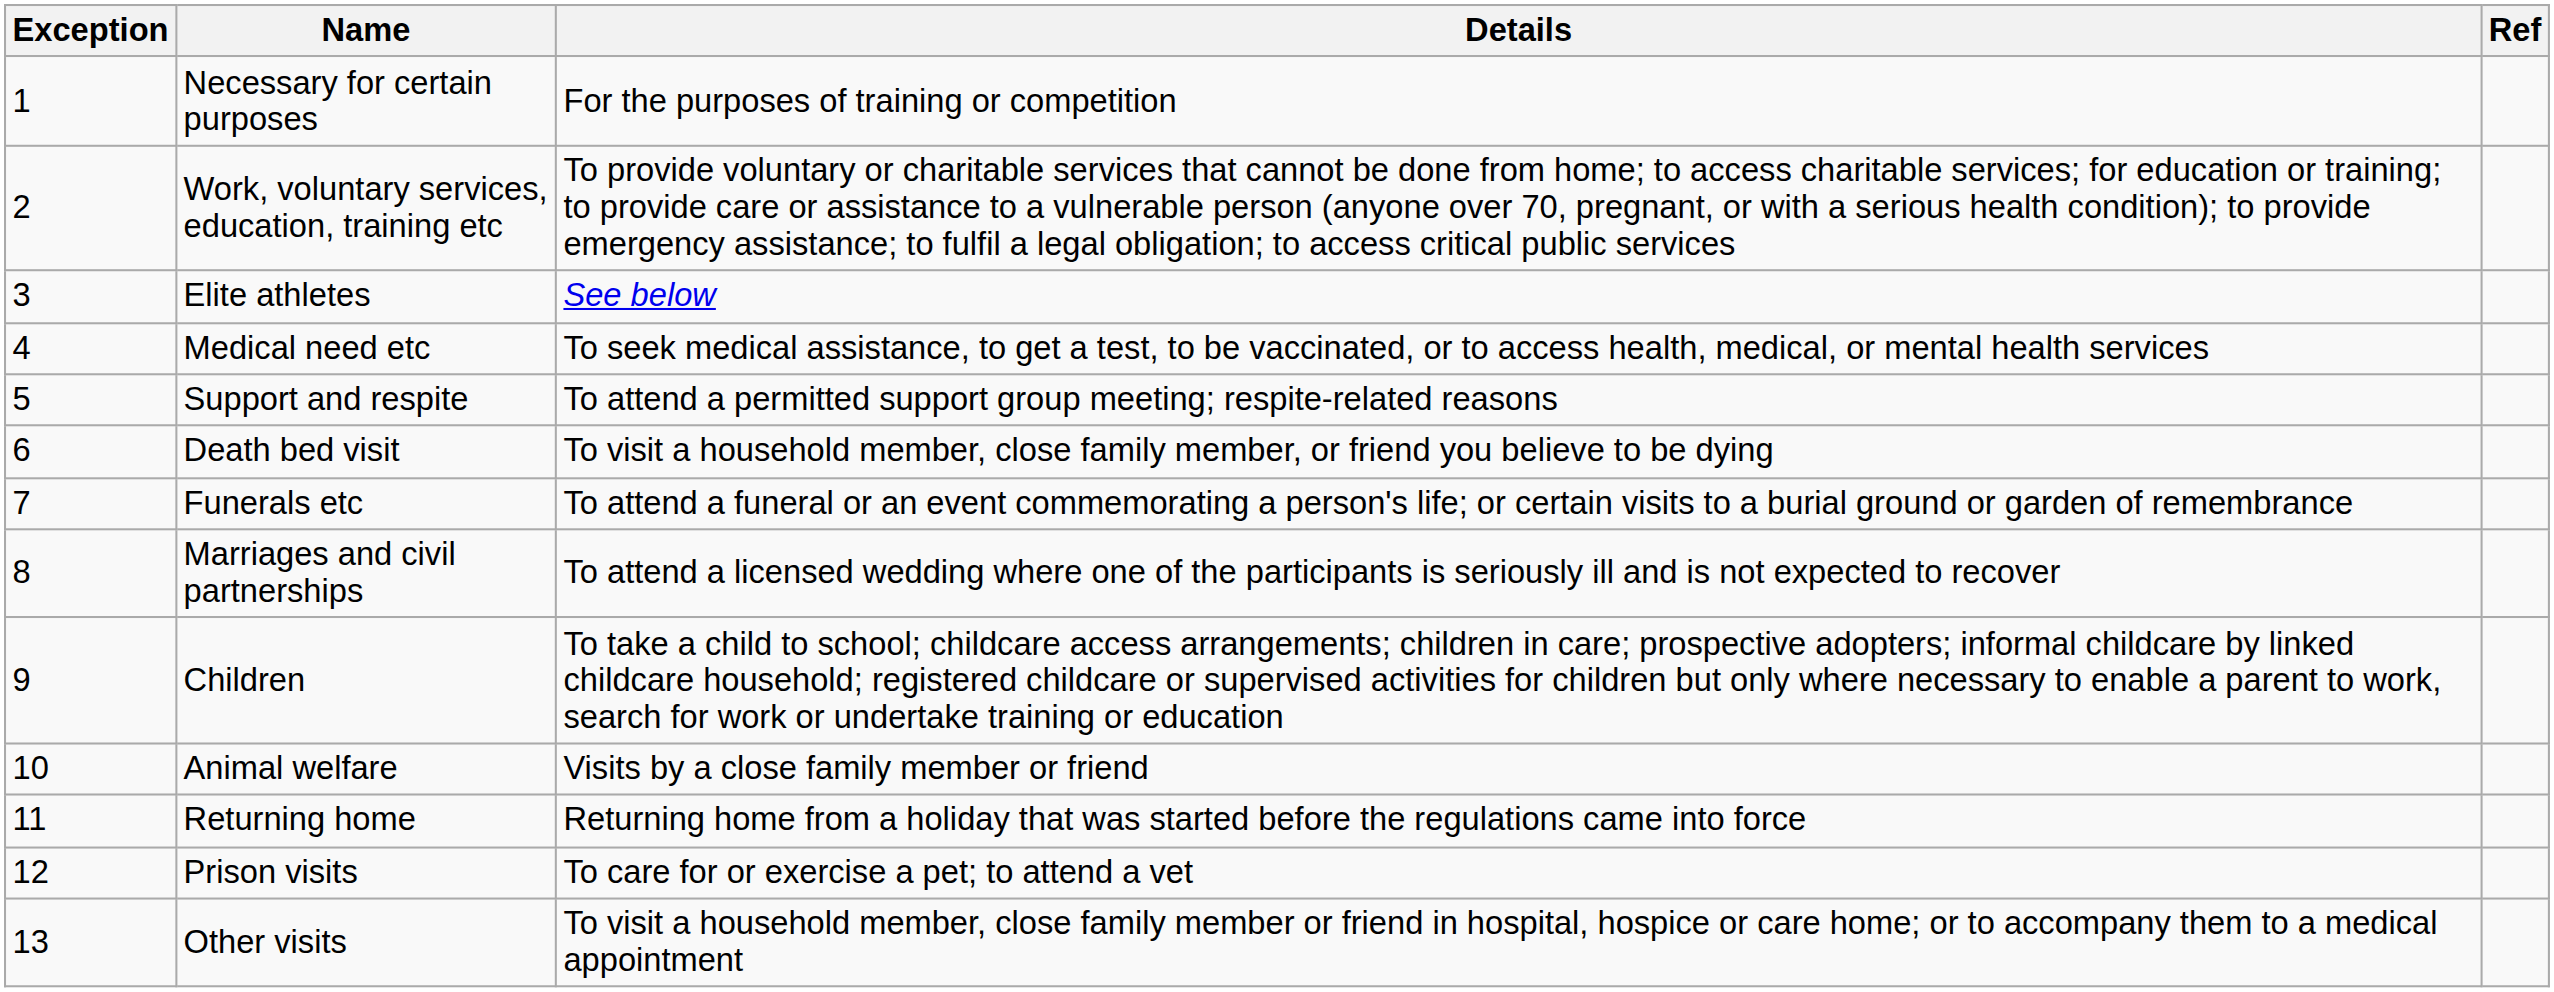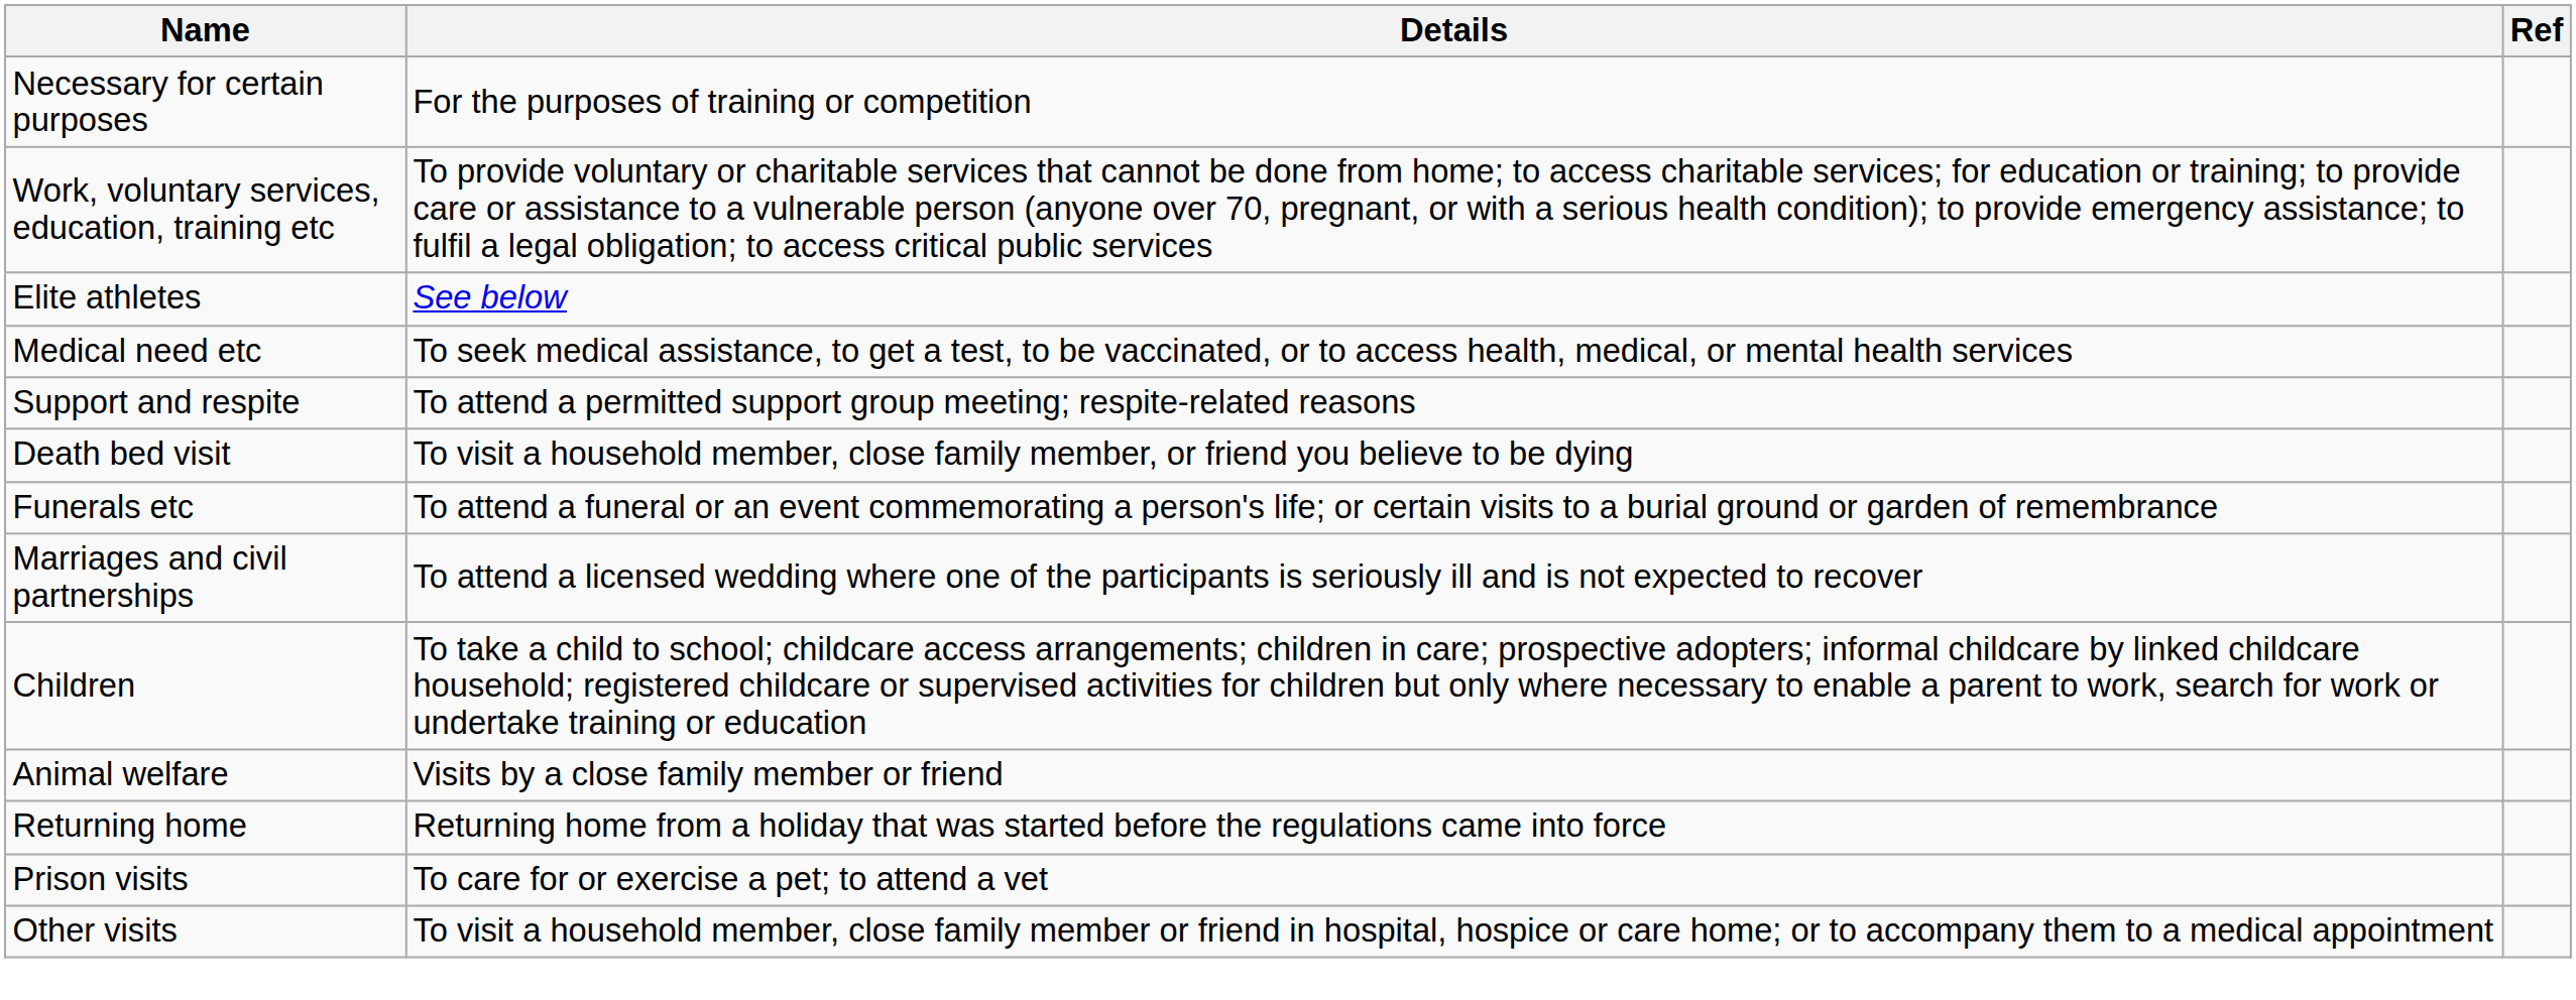 <table class="wikitable">
 <tr>
-<th>Exception</th>
 <th>Name</th>
 <th>Details</th>
 <th>Ref</th>
 </tr>
 <tr>
-<td>1</td>
 <td>Necessary for certain purposes</td>
 <td>For the purposes of training or competition</td>
 <td></td>
 </tr>
 <tr>
-<td>2</td>
 <td>Work, voluntary services, education, training etc</td>
 <td>To provide voluntary or charitable services that cannot be done from home;  to access charitable services; for education or training; to provide care or assistance to a vulnerable person (anyone over 70, pregnant, or with a serious health condition); to provide emergency assistance; to fulfil a legal obligation; to access critical public services</td>
 <td></td>
 </tr>
 <tr>
-<td>3</td>
 <td>Elite athletes</td>
 <td><em><a href='#'>See below</a></em></td>
 <td></td>
 </tr>
 <tr>
-<td>4</td>
 <td>Medical need etc</td>
 <td>To seek medical assistance, to get a test, to be vaccinated, or to access health, medical, or mental health services</td>
 <td></td>
 </tr>
 <tr>
-<td>5</td>
 <td>Support and respite</td>
 <td>To attend a permitted support group meeting; respite-related reasons</td>
 <td></td>
 </tr>
 <tr>
-<td>6</td>
 <td>Death bed visit</td>
 <td>To visit a household member, close family member, or friend you believe to be dying</td>
 <td></td>
 </tr>
 <tr>
-<td>7</td>
 <td>Funerals etc</td>
 <td>To attend a funeral or an event commemorating a person's life; or certain visits to a burial ground or garden of remembrance</td>
 <td></td>
 </tr>
 <tr>
-<td>8</td>
 <td>Marriages and civil partnerships</td>
 <td>To attend a licensed wedding where one of the participants is seriously ill and is not expected to recover</td>
 <td></td>
 </tr>
 <tr>
-<td>9</td>
 <td>Children</td>
 <td>To take a child to school; childcare access arrangements; children in care; prospective adopters; informal childcare by linked childcare household; registered childcare or supervised activities for children but only where necessary to enable a parent to work, search for work or undertake training or education</td>
 <td></td>
 </tr>
 <tr>
-<td>10</td>
 <td>Animal welfare</td>
 <td>Visits by a close family member or friend</td>
 <td></td>
 </tr>
 <tr>
-<td>11</td>
 <td>Returning home</td>
 <td>Returning home from a holiday that was started before the regulations came into force</td>
 <td></td>
 </tr>
 <tr>
-<td>12</td>
 <td>Prison visits</td>
 <td>To care for or exercise a pet; to attend a vet</td>
 <td></td>
 </tr>
 <tr>
-<td>13</td>
 <td>Other visits</td>
 <td>To visit a household member, close family member or friend in hospital, hospice or care home; or to accompany them to a medical appointment</td>
 <td></td>
 </tr>
 </table>
